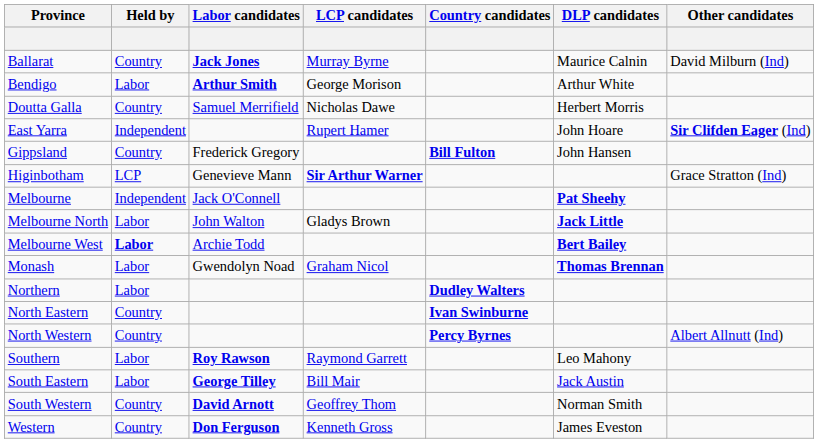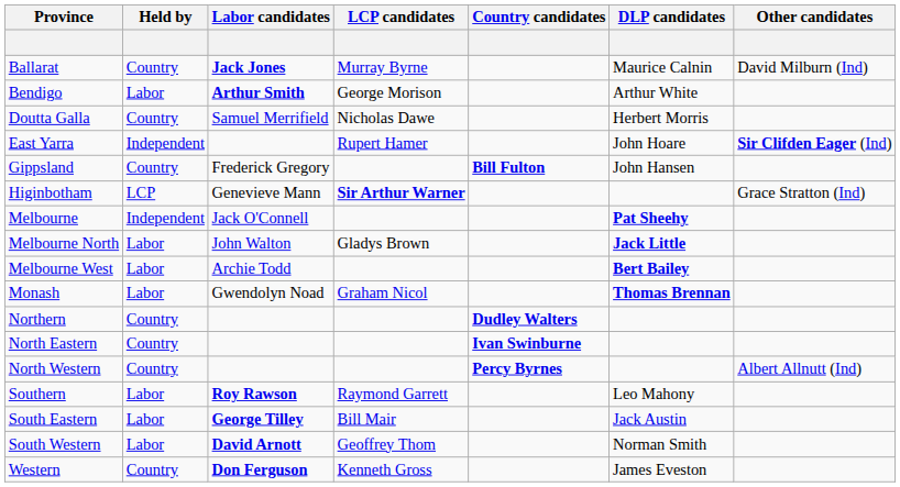 <table class="wikitable">
 <tr>
 <th>Province</th>
 <th>Held by</th>
 <th><a href='#'>Labor</a> candidates</th>
 <th><a href='#'>LCP</a> candidates</th>
 <th><a href='#'>Country</a> candidates</th>
 <th><a href='#'>DLP</a> candidates</th>
 <th>Other candidates</th>
 </tr>
 <tr bgcolor="#cccccc">
 <th></th>
 <th></th>
 <th></th>
 <th></th>
 <th></th>
 <th></th>
 <th> </th>
 </tr>
 <tr>
 <td><a href='#'>Ballarat</a></td>
 <td><a href='#'>Country</a></td>
 <td><strong><a href='#'>Jack Jones</a></strong></td>
 <td><a href='#'>Murray Byrne</a></td>
 <td></td>
 <td>Maurice Calnin</td>
 <td>David Milburn (<a href='#'>Ind</a>)</td>
 </tr>
 <tr>
 <td><a href='#'>Bendigo</a></td>
 <td><a href='#'>Labor</a></td>
 <td><strong><a href='#'>Arthur Smith</a></strong></td>
 <td>George Morison</td>
 <td></td>
 <td>Arthur White</td>
 <td></td>
 </tr>
 <tr>
 <td><a href='#'>Doutta Galla</a></td>
 <td><a href='#'>Country</a></td>
 <td><a href='#'>Samuel Merrifield</a></td>
 <td>Nicholas Dawe</td>
 <td></td>
 <td>Herbert Morris</td>
 <td></td>
 </tr>
 <tr>
 <td><a href='#'>East Yarra</a></td>
 <td><a href='#'>Independent</a></td>
 <td></td>
 <td><a href='#'>Rupert Hamer</a></td>
 <td></td>
 <td>John Hoare</td>
 <td><strong><a href='#'>Sir Clifden Eager</a></strong> (<a href='#'>Ind</a>)</td>
 </tr>
 <tr>
 <td><a href='#'>Gippsland</a></td>
 <td><a href='#'>Country</a></td>
 <td>Frederick Gregory</td>
 <td></td>
 <td><strong><a href='#'>Bill Fulton</a></strong></td>
 <td>John Hansen</td>
 <td></td>
 </tr>
 <tr>
 <td><a href='#'>Higinbotham</a></td>
 <td><a href='#'>LCP</a></td>
 <td>Genevieve Mann</td>
 <td><strong><a href='#'>Sir Arthur Warner</a></strong></td>
 <td></td>
 <td></td>
 <td>Grace Stratton (<a href='#'>Ind</a>)</td>
 </tr>
 <tr>
 <td><a href='#'>Melbourne</a></td>
 <td><a href='#'>Independent</a></td>
 <td><a href='#'>Jack O'Connell</a></td>
 <td></td>
 <td></td>
 <td><strong><a href='#'>Pat Sheehy</a></strong></td>
 <td></td>
 </tr>
 <tr>
 <td><a href='#'>Melbourne North</a></td>
 <td><a href='#'>Labor</a></td>
 <td><a href='#'>John Walton</a></td>
 <td>Gladys Brown</td>
 <td></td>
 <td><strong><a href='#'>Jack Little</a></strong></td>
 <td></td>
 </tr>
 <tr>
 <td><a href='#'>Melbourne West</a></td>
-<td><strong><a href='#'>Labor</a></strong></td>
+<td><a href='#'>Labor</a></td>
 <td><a href='#'>Archie Todd</a></td>
 <td></td>
 <td></td>
 <td><strong><a href='#'>Bert Bailey</a></strong></td>
 <td></td>
 </tr>
 <tr>
 <td><a href='#'>Monash</a></td>
 <td><a href='#'>Labor</a></td>
 <td>Gwendolyn Noad</td>
 <td><a href='#'>Graham Nicol</a></td>
 <td></td>
 <td><strong><a href='#'>Thomas Brennan</a></strong></td>
 <td></td>
 </tr>
 <tr>
 <td><a href='#'>Northern</a></td>
-<td><a href='#'>Labor</a></td>
+<td><a href='#'>Country</a></td>
 <td></td>
 <td></td>
 <td><strong><a href='#'>Dudley Walters</a></strong></td>
 <td></td>
 <td></td>
 </tr>
 <tr>
 <td><a href='#'>North Eastern</a></td>
 <td><a href='#'>Country</a></td>
 <td></td>
 <td></td>
 <td><strong><a href='#'>Ivan Swinburne</a></strong></td>
 <td></td>
 <td></td>
 </tr>
 <tr>
 <td><a href='#'>North Western</a></td>
 <td><a href='#'>Country</a></td>
 <td></td>
 <td></td>
 <td><strong><a href='#'>Percy Byrnes</a></strong></td>
 <td></td>
 <td><a href='#'>Albert Allnutt</a> (<a href='#'>Ind</a>)</td>
 </tr>
 <tr>
 <td><a href='#'>Southern</a></td>
 <td><a href='#'>Labor</a></td>
 <td><strong><a href='#'>Roy Rawson</a></strong></td>
 <td><a href='#'>Raymond Garrett</a></td>
 <td></td>
 <td>Leo Mahony</td>
 <td></td>
 </tr>
 <tr>
 <td><a href='#'>South Eastern</a></td>
 <td><a href='#'>Labor</a></td>
 <td><strong><a href='#'>George Tilley</a></strong></td>
 <td><a href='#'>Bill Mair</a></td>
 <td></td>
 <td><a href='#'>Jack Austin</a></td>
 <td></td>
 </tr>
 <tr>
 <td><a href='#'>South Western</a></td>
-<td><a href='#'>Country</a></td>
+<td><a href='#'>Labor</a></td>
 <td><strong><a href='#'>David Arnott</a></strong></td>
 <td><a href='#'>Geoffrey Thom</a></td>
 <td></td>
 <td>Norman Smith</td>
 <td></td>
 </tr>
 <tr>
 <td><a href='#'>Western</a></td>
 <td><a href='#'>Country</a></td>
 <td><strong><a href='#'>Don Ferguson</a></strong></td>
 <td><a href='#'>Kenneth Gross</a></td>
 <td></td>
 <td>James Eveston</td>
 <td></td>
 </tr>
 </table>
